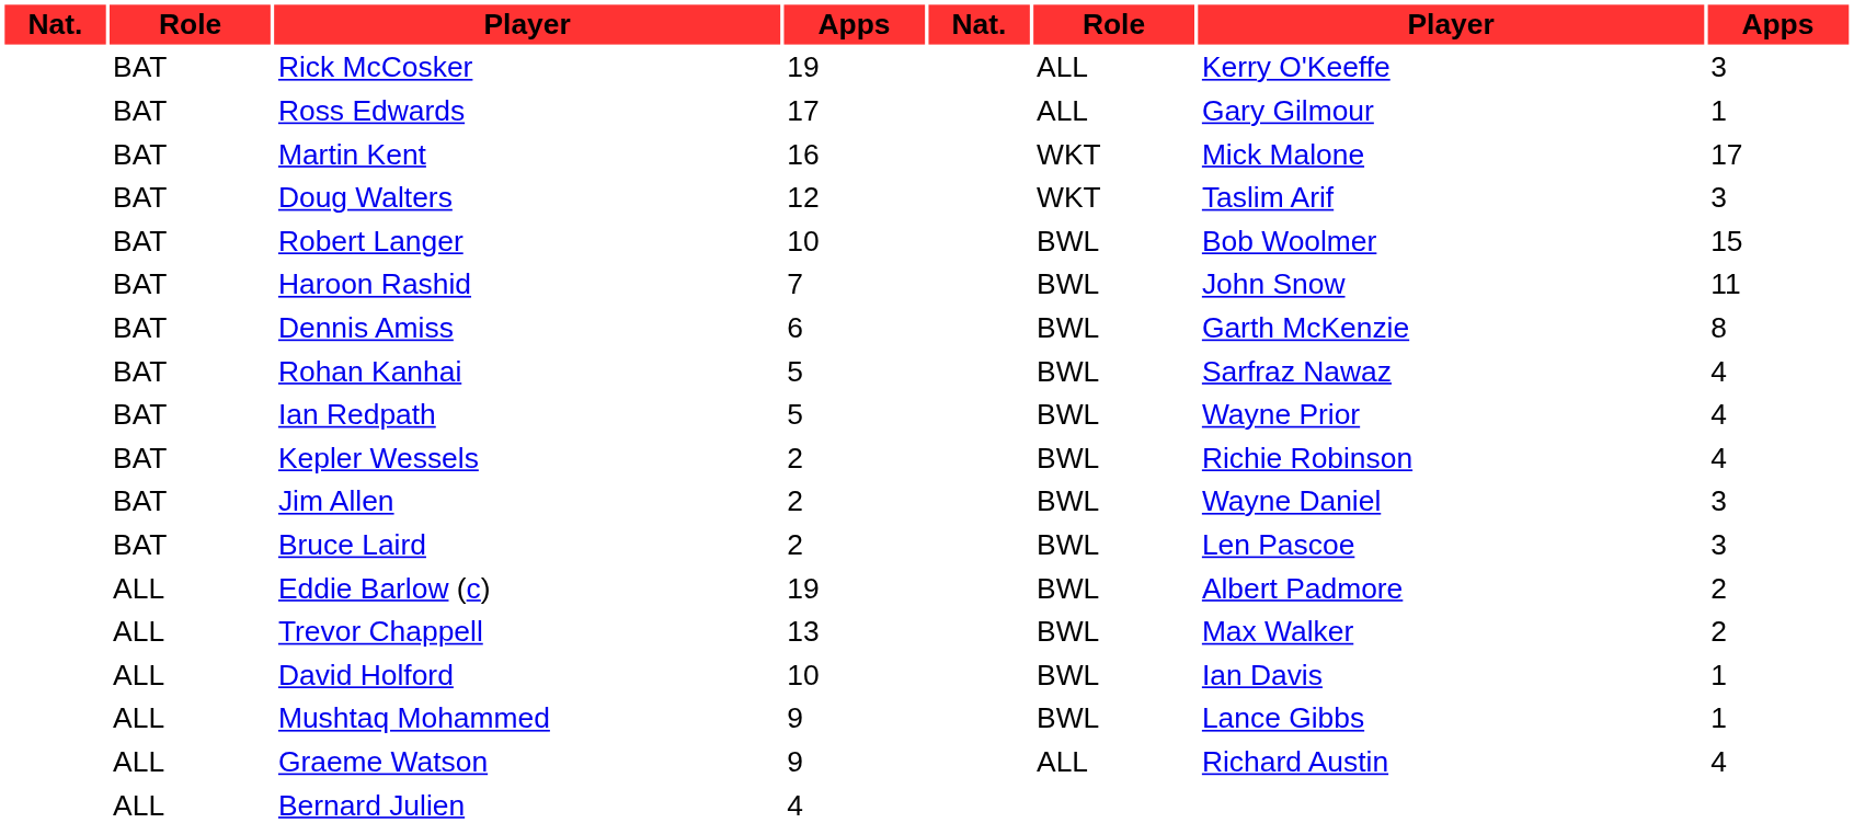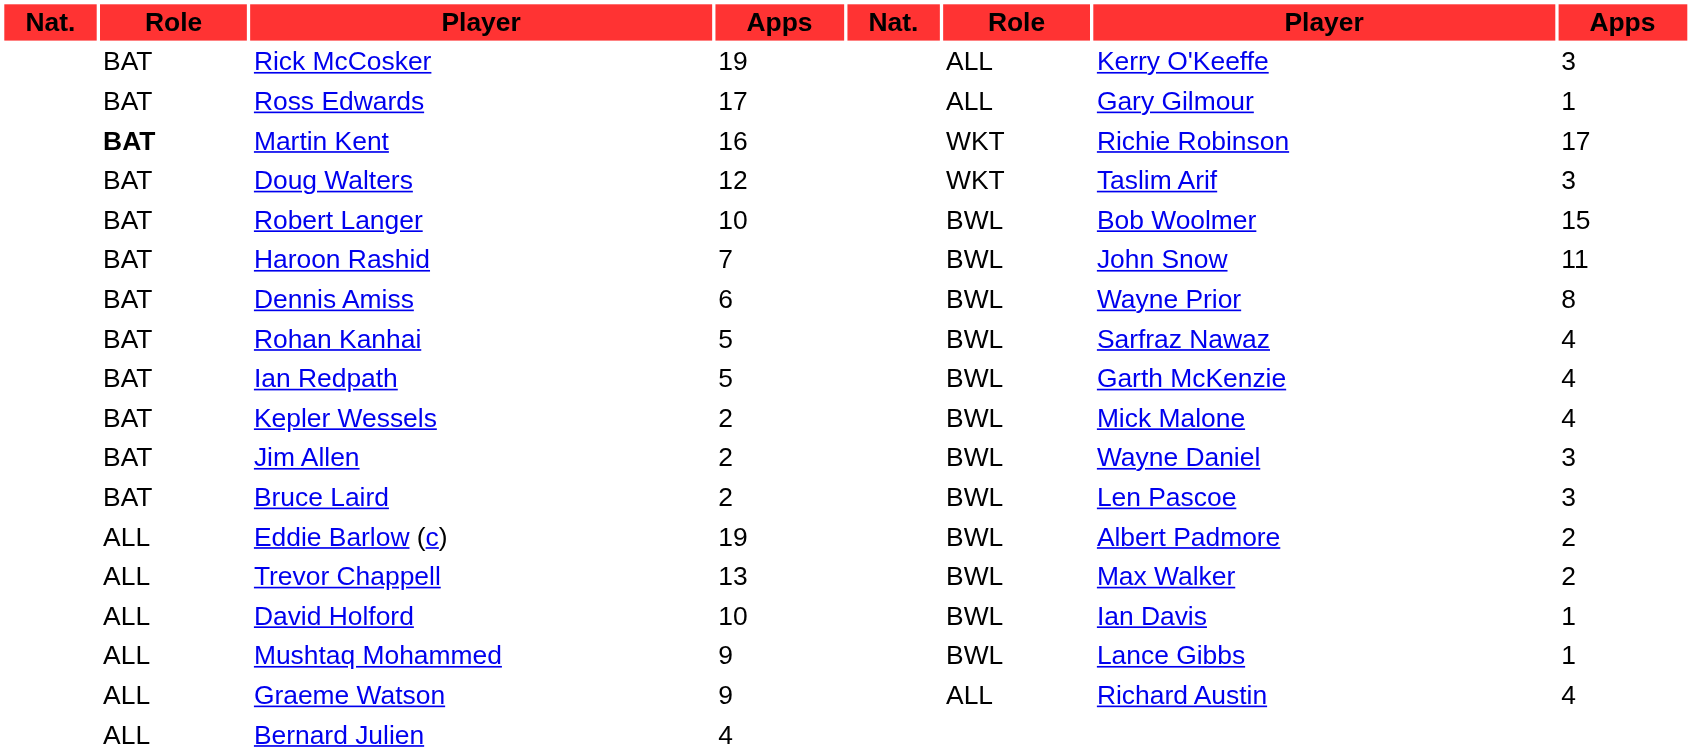 <table border="0" cellspacing="2" cellpadding="2" width="90%">
 <tr bgcolor=FF3333>
 <th width=5%>Nat.</th>
 <th width=8%>Role</th>
 <th width=25%>Player</th>
 <th width=7%>Apps</th>
 <th width=5%>Nat.</th>
 <th width=8%>Role</th>
 <th width=25%>Player</th>
 <th width=7%>Apps</th>
 </tr>
 <tr>
 <td></td>
 <td>BAT</td>
 <td><a href='#'>Rick McCosker</a></td>
 <td>19</td>
 <td></td>
 <td>ALL</td>
 <td><a href='#'>Kerry O'Keeffe</a></td>
 <td>3</td>
 <td></td>
 </tr>
 <tr>
 <td></td>
 <td>BAT</td>
 <td><a href='#'>Ross Edwards</a></td>
 <td>17</td>
 <td></td>
 <td>ALL</td>
 <td><a href='#'>Gary Gilmour</a></td>
 <td>1</td>
 <td></td>
 </tr>
 <tr>
 <td></td>
-<td>BAT</td>
+<td><strong>BAT</strong></td>
 <td><a href='#'>Martin Kent</a></td>
 <td>16</td>
 <td></td>
 <td>WKT</td>
-<td><a href='#'>Mick Malone</a></td>
+<td><a href='#'>Richie Robinson</a></td>
 <td>17</td>
 <td></td>
 </tr>
 <tr>
 <td></td>
 <td>BAT</td>
 <td><a href='#'>Doug Walters</a></td>
 <td>12</td>
 <td></td>
 <td>WKT</td>
 <td><a href='#'>Taslim Arif</a></td>
 <td>3</td>
 <td></td>
 </tr>
 <tr>
 <td></td>
 <td>BAT</td>
 <td><a href='#'>Robert Langer</a></td>
 <td>10</td>
 <td></td>
 <td>BWL</td>
 <td><a href='#'>Bob Woolmer</a></td>
 <td>15</td>
 <td></td>
 </tr>
 <tr>
 <td></td>
 <td>BAT</td>
 <td><a href='#'>Haroon Rashid</a></td>
 <td>7</td>
 <td></td>
 <td>BWL</td>
 <td><a href='#'>John Snow</a></td>
 <td>11</td>
 <td></td>
 </tr>
 <tr>
 <td></td>
 <td>BAT</td>
 <td><a href='#'>Dennis Amiss</a></td>
 <td>6</td>
 <td></td>
 <td>BWL</td>
-<td><a href='#'>Garth McKenzie</a></td>
+<td><a href='#'>Wayne Prior</a></td>
 <td>8</td>
 <td></td>
 </tr>
 <tr>
 <td></td>
 <td>BAT</td>
 <td><a href='#'>Rohan Kanhai</a></td>
 <td>5</td>
 <td></td>
 <td>BWL</td>
 <td><a href='#'>Sarfraz Nawaz</a></td>
 <td>4</td>
 <td></td>
 </tr>
 <tr>
 <td></td>
 <td>BAT</td>
 <td><a href='#'>Ian Redpath</a></td>
 <td>5</td>
 <td></td>
 <td>BWL</td>
-<td><a href='#'>Wayne Prior</a></td>
+<td><a href='#'>Garth McKenzie</a></td>
 <td>4</td>
 <td></td>
 </tr>
 <tr>
 <td></td>
 <td>BAT</td>
 <td><a href='#'>Kepler Wessels</a></td>
 <td>2</td>
 <td></td>
 <td>BWL</td>
-<td><a href='#'>Richie Robinson</a></td>
+<td><a href='#'>Mick Malone</a></td>
 <td>4</td>
 <td></td>
 </tr>
 <tr>
 <td></td>
 <td>BAT</td>
 <td><a href='#'>Jim Allen</a></td>
 <td>2</td>
 <td></td>
 <td>BWL</td>
 <td><a href='#'>Wayne Daniel</a></td>
 <td>3</td>
 <td></td>
 </tr>
 <tr>
 <td></td>
 <td>BAT</td>
 <td><a href='#'>Bruce Laird</a></td>
 <td>2</td>
 <td></td>
 <td>BWL</td>
 <td><a href='#'>Len Pascoe</a></td>
 <td>3</td>
 <td></td>
 </tr>
 <tr>
 <td></td>
 <td>ALL</td>
 <td><a href='#'>Eddie Barlow</a> (<a href='#'>c</a>)</td>
 <td>19</td>
 <td></td>
 <td>BWL</td>
 <td><a href='#'>Albert Padmore</a></td>
 <td>2</td>
 <td></td>
 </tr>
 <tr>
 <td></td>
 <td>ALL</td>
 <td><a href='#'>Trevor Chappell</a></td>
 <td>13</td>
 <td></td>
 <td>BWL</td>
 <td><a href='#'>Max Walker</a></td>
 <td>2</td>
 <td></td>
 </tr>
 <tr>
 <td></td>
 <td>ALL</td>
 <td><a href='#'>David Holford</a></td>
 <td>10</td>
 <td></td>
 <td>BWL</td>
 <td><a href='#'>Ian Davis</a></td>
 <td>1</td>
 <td></td>
 </tr>
 <tr>
 <td></td>
 <td>ALL</td>
 <td><a href='#'>Mushtaq Mohammed</a></td>
 <td>9</td>
 <td></td>
 <td>BWL</td>
 <td><a href='#'>Lance Gibbs</a></td>
 <td>1</td>
 <td></td>
 </tr>
 <tr>
 <td></td>
 <td>ALL</td>
 <td><a href='#'>Graeme Watson</a></td>
 <td>9</td>
 <td></td>
 <td>ALL</td>
 <td><a href='#'>Richard Austin</a></td>
 <td>4</td>
 <td></td>
 </tr>
 <tr>
 <td></td>
 <td>ALL</td>
 <td><a href='#'>Bernard Julien</a></td>
 <td>4</td>
 <td></td>
 </tr>
 </table>
